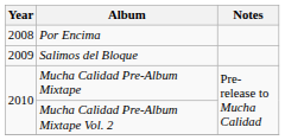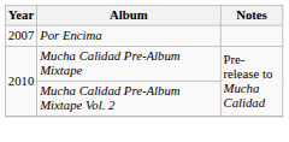 <table class="wikitable">
 <tr>
 <th width="10">Year</th>
 <th width="220">Album</th>
 <th width="70">Notes</th>
 </tr>
 <tr>
-<td style="text-align:center;">2008</td>
+<td style="text-align:center;">2007</td>
 <td><em>Por Encima</em></td>
-<td style="text-align:center;"></td>
-</tr>
-<tr>
-<td style="text-align:center;">2009</td>
-<td><em>Salimos del Bloque</em></td>
 <td style="text-align:center;"></td>
 </tr>
 <tr>
 <td style="text-align:center;" rowspan=2>2010</td>
 <td><em>Mucha Calidad Pre-Album Mixtape</em></td>
 <td style="text-align:left;" rowspan=2>Pre-release to <em>Mucha Calidad</em></td>
 </tr>
 <tr>
 <td><em>Mucha Calidad Pre-Album Mixtape Vol. 2</em></td>
 </tr>
 <tr>
 </tr>
 </table>
